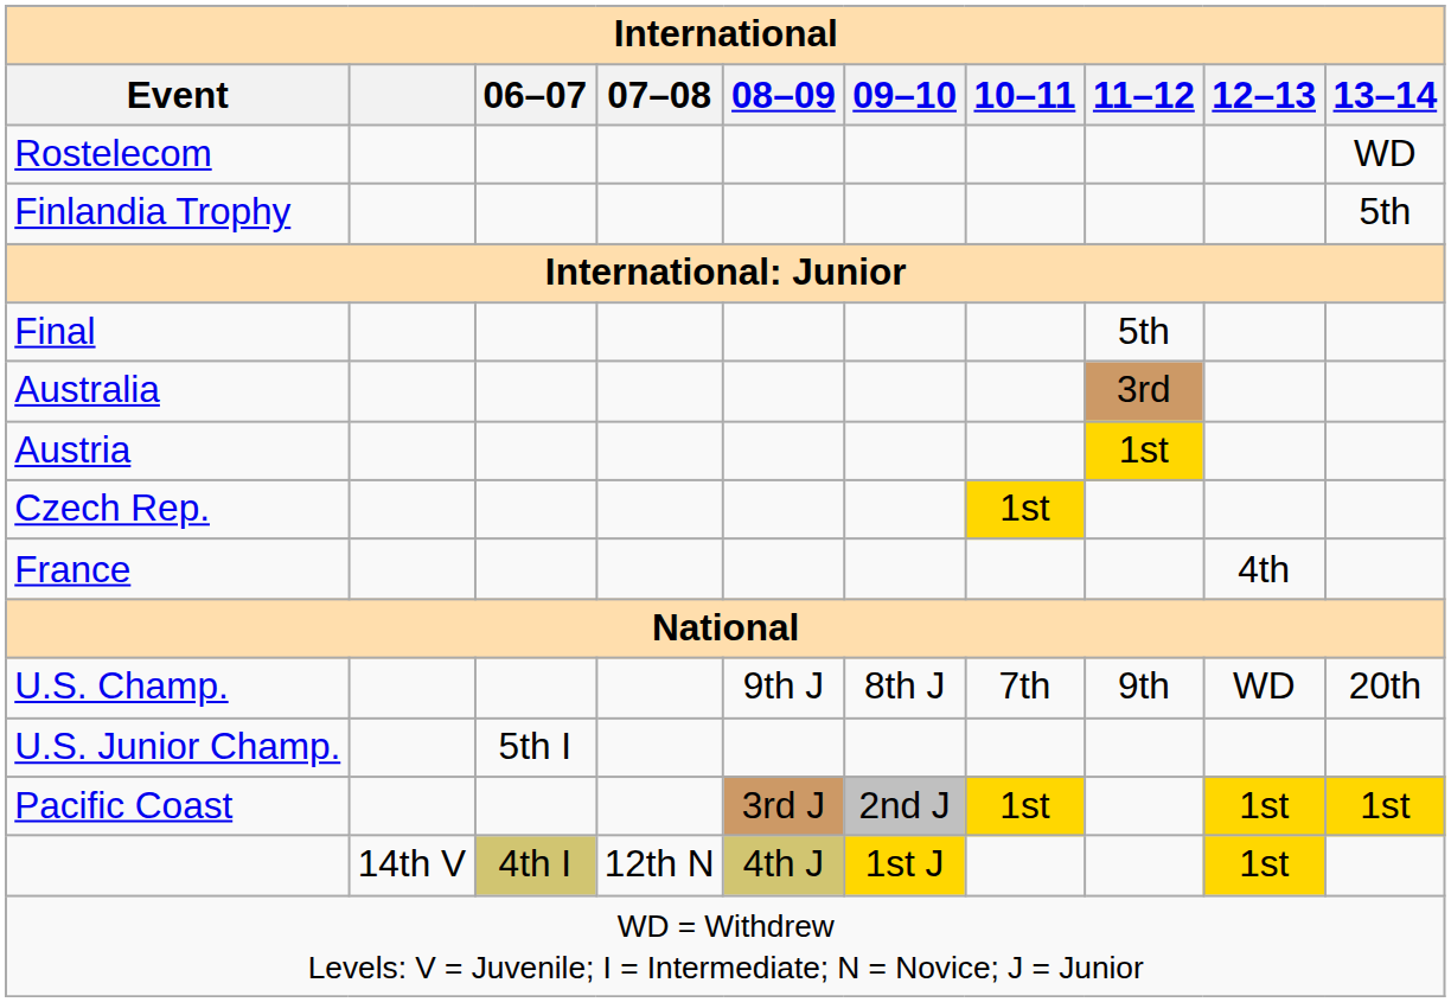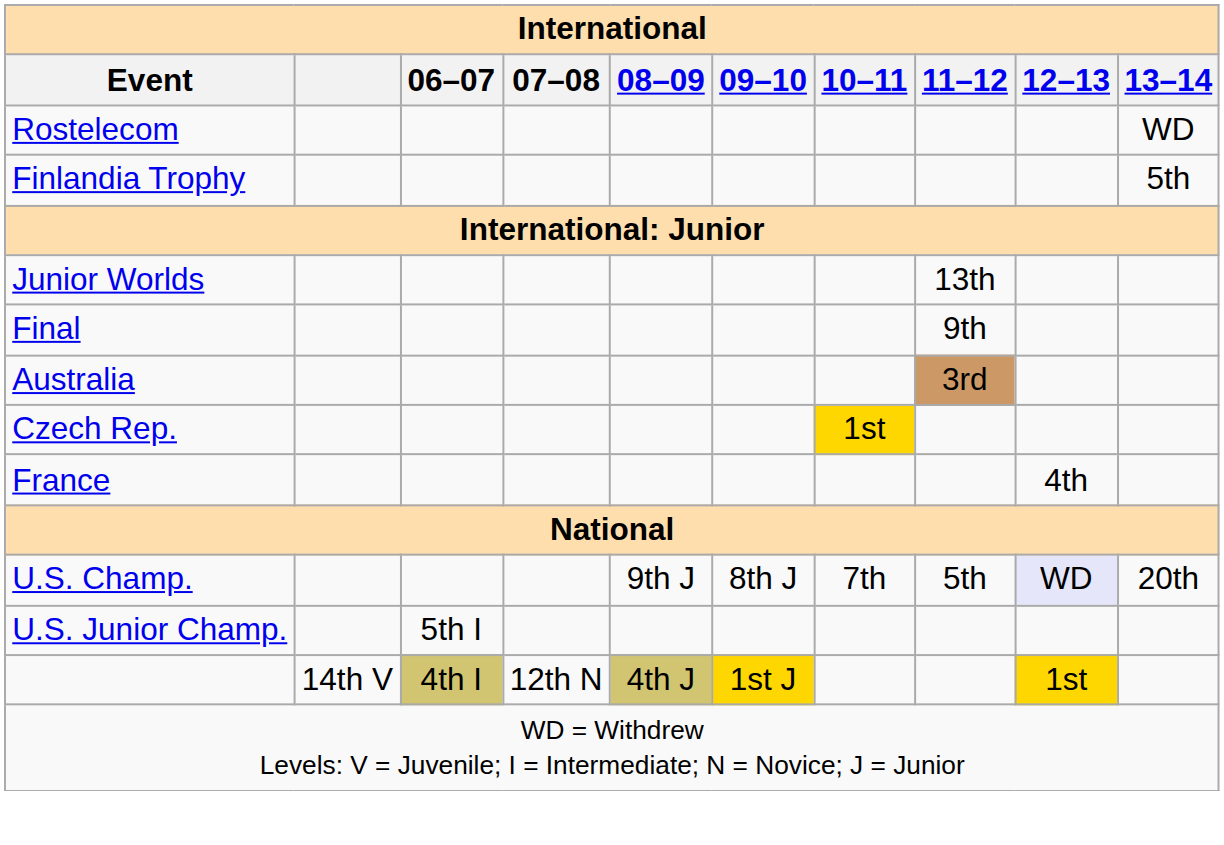 <table class="wikitable" style="text-align:center">
 <tr>
 <th style="background-color: #ffdead; " colspan=10 align=center>International</th>
 </tr>
 <tr>
 <th>Event</th>
 <th></th>
 <th>06–07</th>
 <th>07–08</th>
 <th><a href='#'>08–09</a></th>
 <th><a href='#'>09–10</a></th>
 <th><a href='#'>10–11</a></th>
 <th><a href='#'>11–12</a></th>
 <th><a href='#'>12–13</a></th>
 <th><a href='#'>13–14</a></th>
 </tr>
 <tr>
 <td align=left> <a href='#'>Rostelecom</a></td>
 <td></td>
 <td></td>
 <td></td>
 <td></td>
 <td></td>
 <td></td>
 <td></td>
 <td></td>
 <td>WD</td>
 </tr>
 <tr>
 <td align=left><a href='#'>Finlandia Trophy</a></td>
 <td></td>
 <td></td>
 <td></td>
 <td></td>
 <td></td>
 <td></td>
 <td></td>
 <td></td>
 <td>5th</td>
 </tr>
 <tr>
 <th style="background-color: #ffdead; " colspan=10 align=center>International: Junior</th>
 </tr>
 <tr>
+<td align=left><a href='#'>Junior Worlds</a></td>
+<td></td>
+<td></td>
+<td></td>
+<td></td>
+<td></td>
+<td></td>
+<td>13th</td>
+<td></td>
+<td></td>
+</tr>
+<tr>
 <td align=left> <a href='#'>Final</a></td>
 <td></td>
 <td></td>
 <td></td>
 <td></td>
 <td></td>
 <td></td>
-<td>5th</td>
+<td>9th</td>
 <td></td>
 <td></td>
 </tr>
 <tr>
 <td align=left> <a href='#'>Australia</a></td>
 <td></td>
 <td></td>
 <td></td>
 <td></td>
 <td></td>
 <td></td>
 <td bgcolor=cc9966>3rd</td>
-<td></td>
-<td></td>
-</tr>
-<tr>
-<td align=left> <a href='#'>Austria</a></td>
-<td></td>
-<td></td>
-<td></td>
-<td></td>
-<td></td>
-<td></td>
-<td bgcolor=gold>1st</td>
 <td></td>
 <td></td>
 </tr>
 <tr>
 <td align=left> <a href='#'>Czech Rep.</a></td>
 <td></td>
 <td></td>
 <td></td>
 <td></td>
 <td></td>
 <td bgcolor=gold>1st</td>
 <td></td>
 <td></td>
 <td></td>
 </tr>
 <tr>
 <td align=left> <a href='#'>France</a></td>
 <td></td>
 <td></td>
 <td></td>
 <td></td>
 <td></td>
 <td></td>
 <td></td>
 <td>4th</td>
 <td></td>
 </tr>
 <tr>
 <th style="background-color: #ffdead; " colspan=10 align=center>National</th>
 </tr>
 <tr>
 <td align=left><a href='#'>U.S. Champ.</a></td>
 <td></td>
 <td></td>
 <td></td>
 <td>9th J</td>
 <td>8th J</td>
 <td>7th</td>
-<td>9th</td>
-<td>WD</td>
+<td>5th</td>
+<td style="background: lavender;">WD</td>
 <td>20th</td>
 </tr>
 <tr>
 <td align=left><a href='#'>U.S. Junior Champ.</a></td>
 <td></td>
 <td>5th I</td>
 <td></td>
 <td></td>
 <td></td>
 <td></td>
 <td></td>
 <td></td>
 <td></td>
-</tr>
-<tr>
-<td align=left><a href='#'>Pacific Coast</a></td>
-<td></td>
-<td></td>
-<td></td>
-<td bgcolor=cc9966>3rd J</td>
-<td bgcolor=silver>2nd J</td>
-<td bgcolor=gold>1st</td>
-<td></td>
-<td bgcolor=gold>1st</td>
-<td bgcolor=gold>1st</td>
 </tr>
 <tr>
 <td align=left></td>
 <td>14th V</td>
 <td bgcolor=d1c571>4th I</td>
 <td>12th N</td>
 <td bgcolor=d1c571>4th J</td>
 <td bgcolor=gold>1st J</td>
 <td></td>
 <td></td>
 <td bgcolor=gold>1st</td>
 <td></td>
 </tr>
 <tr>
 <td colspan=10 align=center><small> WD = Withdrew <br> Levels: V = Juvenile; I = Intermediate; N = Novice; J = Junior </small></td>
 </tr>
 </table>
